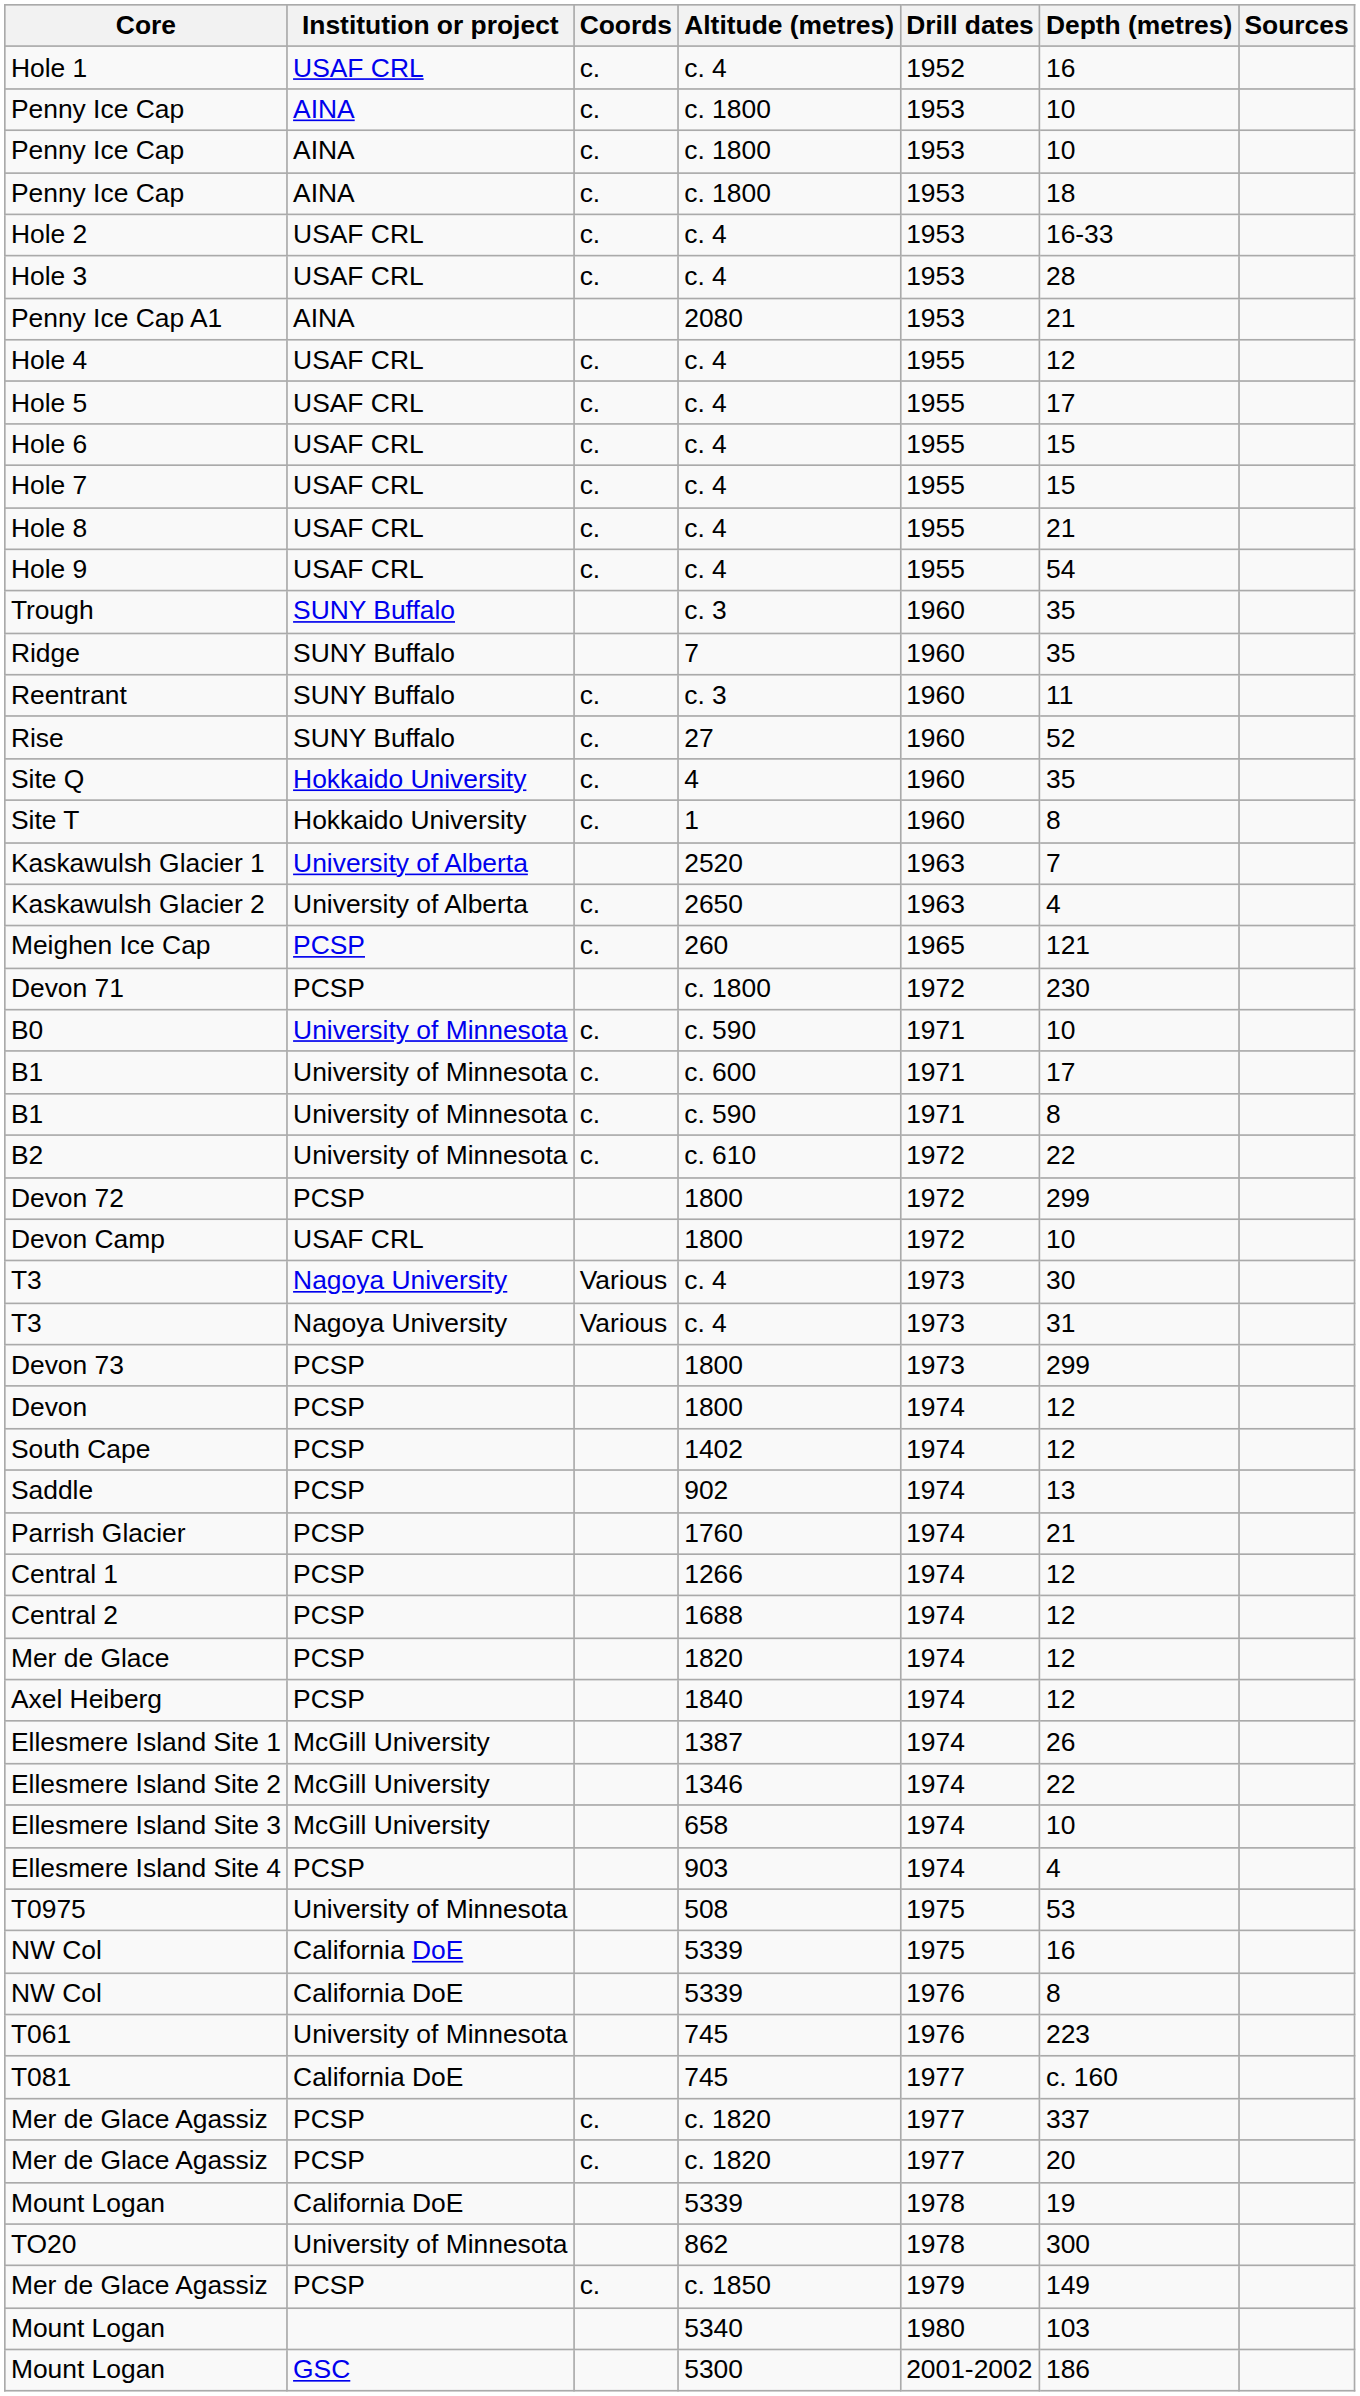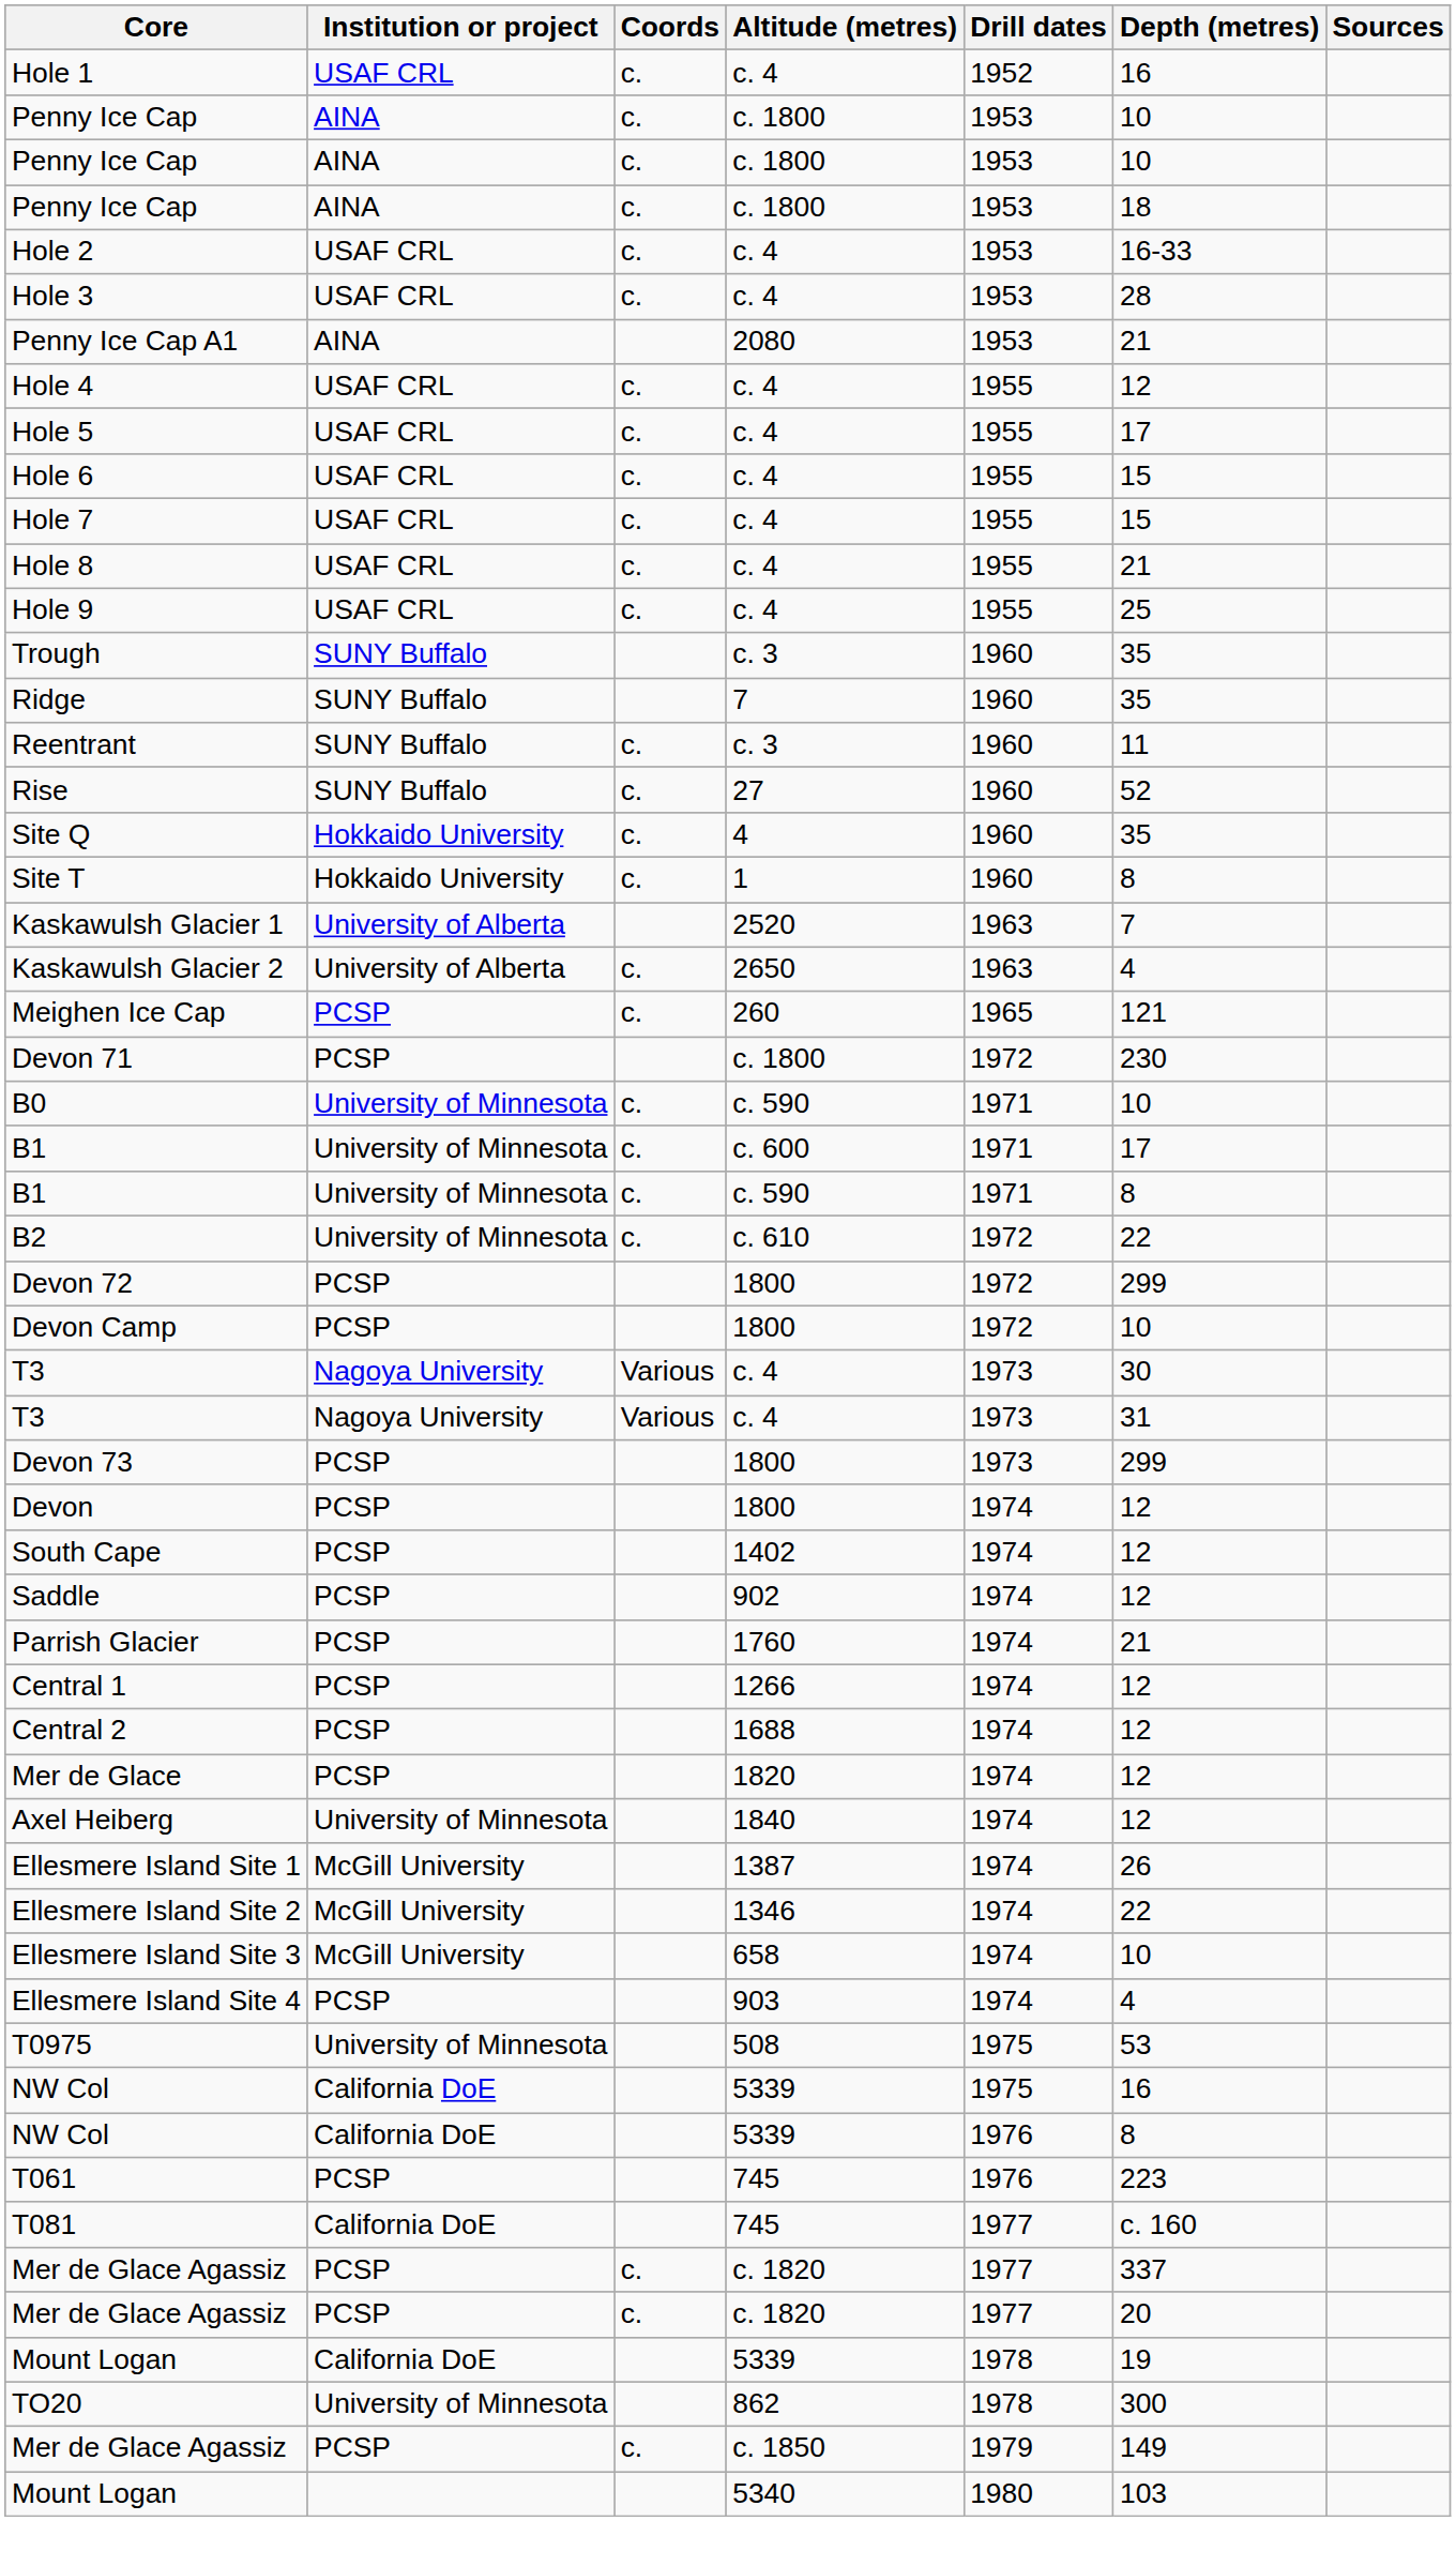 <table class="wikitable sortable">
 <tr>
 <th>Core</th>
 <th>Institution or project</th>
 <th>Coords</th>
 <th>Altitude (metres)</th>
 <th>Drill dates</th>
 <th>Depth (metres)</th>
 <th>Sources</th>
 </tr>
 <tr>
 <td>Hole 1</td>
 <td><a href='#'>USAF CRL</a></td>
 <td>c. </td>
 <td>c. 4</td>
 <td>1952</td>
 <td>16</td>
 <td></td>
 </tr>
 <tr>
 <td>Penny Ice Cap</td>
 <td><a href='#'>AINA</a></td>
 <td>c. </td>
 <td>c. 1800</td>
 <td>1953</td>
 <td>10</td>
 <td></td>
 </tr>
 <tr>
 <td>Penny Ice Cap</td>
 <td>AINA</td>
 <td>c. </td>
 <td>c. 1800</td>
 <td>1953</td>
 <td>10</td>
 <td></td>
 </tr>
 <tr>
 <td>Penny Ice Cap</td>
 <td>AINA</td>
 <td>c. </td>
 <td>c. 1800</td>
 <td>1953</td>
 <td>18</td>
 <td></td>
 </tr>
 <tr>
 <td>Hole 2</td>
 <td>USAF CRL</td>
 <td>c. </td>
 <td>c. 4</td>
 <td>1953</td>
 <td>16-33</td>
 <td></td>
 </tr>
 <tr>
 <td>Hole 3</td>
 <td>USAF CRL</td>
 <td>c. </td>
 <td>c. 4</td>
 <td>1953</td>
 <td>28</td>
 <td></td>
 </tr>
 <tr>
 <td>Penny Ice Cap A1</td>
 <td>AINA</td>
 <td></td>
 <td>2080</td>
 <td>1953</td>
 <td>21</td>
 <td></td>
 </tr>
 <tr>
 <td>Hole 4</td>
 <td>USAF CRL</td>
 <td>c. </td>
 <td>c. 4</td>
 <td>1955</td>
 <td>12</td>
 <td></td>
 </tr>
 <tr>
 <td>Hole 5</td>
 <td>USAF CRL</td>
 <td>c. </td>
 <td>c. 4</td>
 <td>1955</td>
 <td>17</td>
 <td></td>
 </tr>
 <tr>
 <td>Hole 6</td>
 <td>USAF CRL</td>
 <td>c. </td>
 <td>c. 4</td>
 <td>1955</td>
 <td>15</td>
 <td></td>
 </tr>
 <tr>
 <td>Hole 7</td>
 <td>USAF CRL</td>
 <td>c. </td>
 <td>c. 4</td>
 <td>1955</td>
 <td>15</td>
 <td></td>
 </tr>
 <tr>
 <td>Hole 8</td>
 <td>USAF CRL</td>
 <td>c. </td>
 <td>c. 4</td>
 <td>1955</td>
 <td>21</td>
 <td></td>
 </tr>
 <tr>
 <td>Hole 9</td>
 <td>USAF CRL</td>
 <td>c. </td>
 <td>c. 4</td>
 <td>1955</td>
-<td>54</td>
+<td>25</td>
 <td></td>
 </tr>
 <tr>
 <td>Trough</td>
 <td><a href='#'>SUNY Buffalo</a></td>
 <td></td>
 <td>c. 3</td>
 <td>1960</td>
 <td>35</td>
 <td></td>
 </tr>
 <tr>
 <td>Ridge</td>
 <td>SUNY Buffalo</td>
 <td></td>
 <td>7</td>
 <td>1960</td>
 <td>35</td>
 <td></td>
 </tr>
 <tr>
 <td>Reentrant</td>
 <td>SUNY Buffalo</td>
 <td>c. </td>
 <td>c. 3</td>
 <td>1960</td>
 <td>11</td>
 <td></td>
 </tr>
 <tr>
 <td>Rise</td>
 <td>SUNY Buffalo</td>
 <td>c. </td>
 <td>27</td>
 <td>1960</td>
 <td>52</td>
 <td></td>
 </tr>
 <tr>
 <td>Site Q</td>
 <td><a href='#'>Hokkaido University</a></td>
 <td>c. </td>
 <td>4</td>
 <td>1960</td>
 <td>35</td>
 <td></td>
 </tr>
 <tr>
 <td>Site T</td>
 <td>Hokkaido University</td>
 <td>c. </td>
 <td>1</td>
 <td>1960</td>
 <td>8</td>
 <td></td>
 </tr>
 <tr>
 <td>Kaskawulsh Glacier 1</td>
 <td><a href='#'>University of Alberta</a></td>
 <td></td>
 <td>2520</td>
 <td>1963</td>
 <td>7</td>
 <td></td>
 </tr>
 <tr>
 <td>Kaskawulsh Glacier 2</td>
 <td>University of Alberta</td>
 <td>c. </td>
 <td>2650</td>
 <td>1963</td>
 <td>4</td>
 <td></td>
 </tr>
 <tr>
 <td>Meighen Ice Cap</td>
 <td><a href='#'>PCSP</a></td>
 <td>c. </td>
 <td>260</td>
 <td>1965</td>
 <td>121</td>
 <td></td>
 </tr>
 <tr>
 <td>Devon 71</td>
 <td>PCSP</td>
 <td></td>
 <td>c. 1800</td>
 <td>1972</td>
 <td>230</td>
 <td></td>
 </tr>
 <tr>
 <td>B0</td>
 <td><a href='#'>University of Minnesota</a></td>
 <td>c. </td>
 <td>c. 590</td>
 <td>1971</td>
 <td>10</td>
 <td></td>
 </tr>
 <tr>
 <td>B1</td>
 <td>University of Minnesota</td>
 <td>c. </td>
 <td>c. 600</td>
 <td>1971</td>
 <td>17</td>
 <td></td>
 </tr>
 <tr>
 <td>B1</td>
 <td>University of Minnesota</td>
 <td>c. </td>
 <td>c. 590</td>
 <td>1971</td>
 <td>8</td>
 <td></td>
 </tr>
 <tr>
 <td>B2</td>
 <td>University of Minnesota</td>
 <td>c. </td>
 <td>c. 610</td>
 <td>1972</td>
 <td>22</td>
 <td></td>
 </tr>
 <tr>
 <td>Devon 72</td>
 <td>PCSP</td>
 <td></td>
 <td>1800</td>
 <td>1972</td>
 <td>299</td>
 <td></td>
 </tr>
 <tr>
 <td>Devon Camp</td>
-<td>USAF CRL</td>
+<td>PCSP</td>
 <td></td>
 <td>1800</td>
 <td>1972</td>
 <td>10</td>
 <td></td>
 </tr>
 <tr>
 <td>T3</td>
 <td><a href='#'>Nagoya University</a></td>
 <td>Various</td>
 <td>c. 4</td>
 <td>1973</td>
 <td>30</td>
 <td></td>
 </tr>
 <tr>
 <td>T3</td>
 <td>Nagoya University</td>
 <td>Various</td>
 <td>c. 4</td>
 <td>1973</td>
 <td>31</td>
 <td></td>
 </tr>
 <tr>
 <td>Devon 73</td>
 <td>PCSP</td>
 <td></td>
 <td>1800</td>
 <td>1973</td>
 <td>299</td>
 <td></td>
 </tr>
 <tr>
 <td>Devon</td>
 <td>PCSP</td>
 <td></td>
 <td>1800</td>
 <td>1974</td>
 <td>12</td>
 <td></td>
 </tr>
 <tr>
 <td>South Cape</td>
 <td>PCSP</td>
 <td></td>
 <td>1402</td>
 <td>1974</td>
 <td>12</td>
 <td></td>
 </tr>
 <tr>
 <td>Saddle</td>
 <td>PCSP</td>
 <td></td>
 <td>902</td>
 <td>1974</td>
-<td>13</td>
+<td>12</td>
 <td></td>
 </tr>
 <tr>
 <td>Parrish Glacier</td>
 <td>PCSP</td>
 <td></td>
 <td>1760</td>
 <td>1974</td>
 <td>21</td>
 <td></td>
 </tr>
 <tr>
 <td>Central 1</td>
 <td>PCSP</td>
 <td></td>
 <td>1266</td>
 <td>1974</td>
 <td>12</td>
 <td></td>
 </tr>
 <tr>
 <td>Central 2</td>
 <td>PCSP</td>
 <td></td>
 <td>1688</td>
 <td>1974</td>
 <td>12</td>
 <td></td>
 </tr>
 <tr>
 <td>Mer de Glace</td>
 <td>PCSP</td>
 <td></td>
 <td>1820</td>
 <td>1974</td>
 <td>12</td>
 <td></td>
 </tr>
 <tr>
 <td>Axel Heiberg</td>
-<td>PCSP</td>
+<td>University of Minnesota</td>
 <td></td>
 <td>1840</td>
 <td>1974</td>
 <td>12</td>
 <td></td>
 </tr>
 <tr>
 <td>Ellesmere Island Site 1</td>
 <td>McGill University</td>
 <td></td>
 <td>1387</td>
 <td>1974</td>
 <td>26</td>
 <td></td>
 </tr>
 <tr>
 <td>Ellesmere Island Site 2</td>
 <td>McGill University</td>
 <td></td>
 <td>1346</td>
 <td>1974</td>
 <td>22</td>
 <td></td>
 </tr>
 <tr>
 <td>Ellesmere Island Site 3</td>
 <td>McGill University</td>
 <td></td>
 <td>658</td>
 <td>1974</td>
 <td>10</td>
 <td></td>
 </tr>
 <tr>
 <td>Ellesmere Island Site 4</td>
 <td>PCSP</td>
 <td></td>
 <td>903</td>
 <td>1974</td>
 <td>4</td>
 <td></td>
 </tr>
 <tr>
 <td>T0975</td>
 <td>University of Minnesota</td>
 <td></td>
 <td>508</td>
 <td>1975</td>
 <td>53</td>
 <td></td>
 </tr>
 <tr>
 <td>NW Col</td>
 <td>California <a href='#'>DoE</a></td>
 <td></td>
 <td>5339</td>
 <td>1975</td>
 <td>16</td>
 <td></td>
 </tr>
 <tr>
 <td>NW Col</td>
 <td>California DoE</td>
 <td></td>
 <td>5339</td>
 <td>1976</td>
 <td>8</td>
 <td></td>
 </tr>
 <tr>
 <td>T061</td>
-<td>University of Minnesota</td>
+<td>PCSP</td>
 <td></td>
 <td>745</td>
 <td>1976</td>
 <td>223</td>
 <td></td>
 </tr>
 <tr>
 <td>T081</td>
 <td>California DoE</td>
 <td></td>
 <td>745</td>
 <td>1977</td>
 <td>c. 160</td>
 <td></td>
 </tr>
 <tr>
 <td>Mer de Glace Agassiz</td>
 <td>PCSP</td>
 <td>c. </td>
 <td>c. 1820</td>
 <td>1977</td>
 <td>337</td>
 <td></td>
 </tr>
 <tr>
 <td>Mer de Glace Agassiz</td>
 <td>PCSP</td>
 <td>c. </td>
 <td>c. 1820</td>
 <td>1977</td>
 <td>20</td>
 <td></td>
 </tr>
 <tr>
 <td>Mount Logan</td>
 <td>California DoE</td>
 <td></td>
 <td>5339</td>
 <td>1978</td>
 <td>19</td>
 <td></td>
 </tr>
 <tr>
 <td>TO20</td>
 <td>University of Minnesota</td>
 <td></td>
 <td>862</td>
 <td>1978</td>
 <td>300</td>
 <td></td>
 </tr>
 <tr>
 <td>Mer de Glace Agassiz</td>
 <td>PCSP</td>
 <td>c. </td>
 <td>c. 1850</td>
 <td>1979</td>
 <td>149</td>
 <td></td>
 </tr>
 <tr>
 <td>Mount Logan</td>
 <td></td>
 <td></td>
 <td>5340</td>
 <td>1980</td>
 <td>103</td>
 <td></td>
 </tr>
-<tr>
-<td>Mount Logan</td>
-<td><a href='#'>GSC</a></td>
-<td></td>
-<td>5300</td>
-<td>2001-2002</td>
-<td>186</td>
-<td></td>
-</tr>
 </table>
